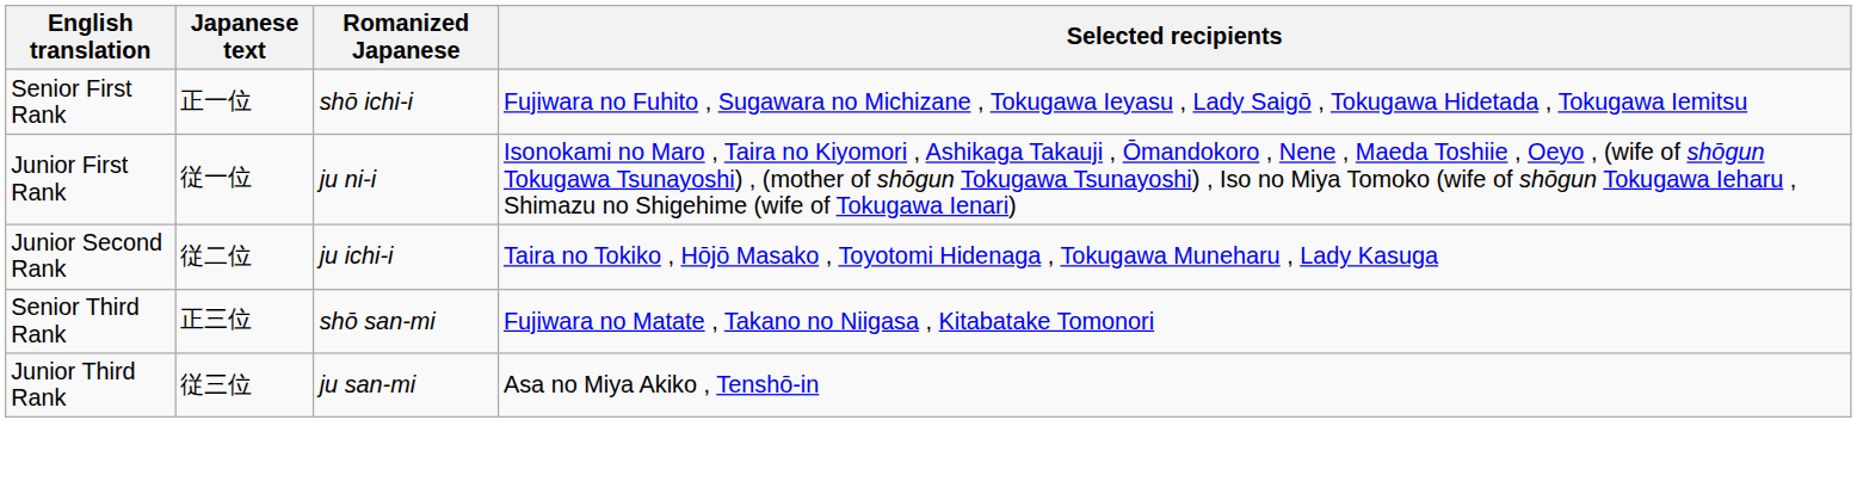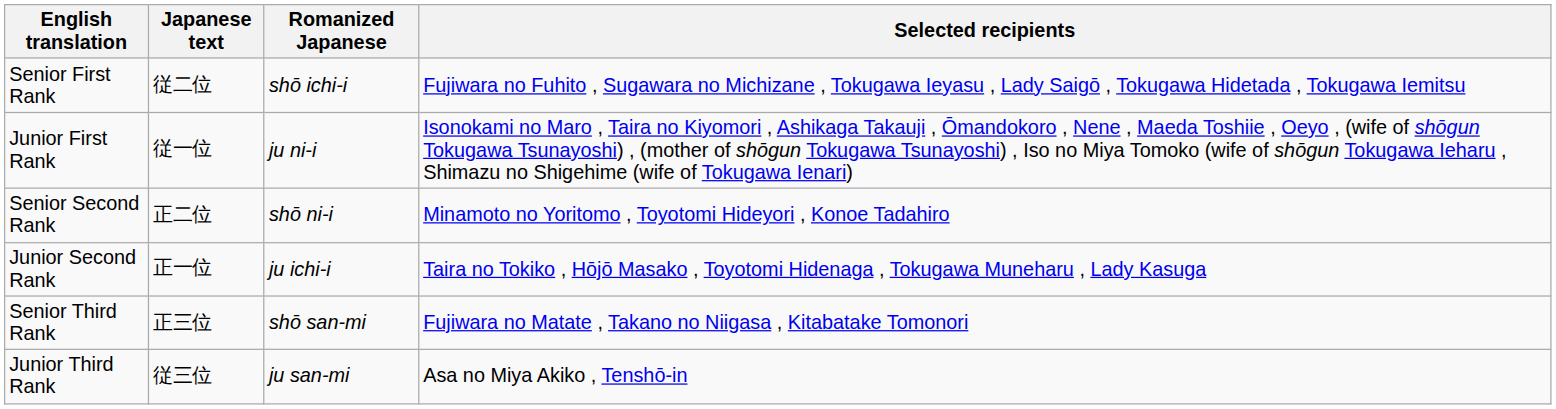 <table class=wikitable>
 <tr>
 <th scope="col">English translation</th>
 <th scope="col">Japanese text</th>
 <th scope="col">Romanized Japanese</th>
 <th scope="col">Selected recipients</th>
 </tr>
 <tr>
 <td>Senior First Rank</td>
-<td>正一位</td>
+<td>従二位</td>
 <td><em>shō ichi-i</em></td>
 <td><a href='#'>Fujiwara no Fuhito</a> , <a href='#'>Sugawara no Michizane</a> , <a href='#'>Tokugawa Ieyasu</a> , <a href='#'>Lady Saigō</a> , <a href='#'>Tokugawa Hidetada</a> , <a href='#'>Tokugawa Iemitsu</a> </td>
 </tr>
 <tr>
 <td>Junior First Rank</td>
 <td>従一位</td>
 <td><em>ju ni-i</em></td>
 <td><a href='#'>Isonokami no Maro</a> , <a href='#'>Taira no Kiyomori</a> , <a href='#'>Ashikaga Takauji</a> , <a href='#'>Ōmandokoro</a> , <a href='#'>Nene</a> , <a href='#'>Maeda Toshiie</a> , <a href='#'>Oeyo</a> ,  (wife of <em><a href='#'>shōgun</a></em> <a href='#'>Tokugawa Tsunayoshi</a>) ,  (mother of <em>shōgun</em> <a href='#'>Tokugawa Tsunayoshi</a>) , Iso no Miya Tomoko (wife of <em>shōgun</em> <a href='#'>Tokugawa Ieharu</a> , Shimazu no Shigehime (wife of <a href='#'>Tokugawa Ienari</a>) </td>
 </tr>
 <tr>
+<td>Senior Second Rank</td>
+<td>正二位</td>
+<td><em>shō ni-i</em></td>
+<td><a href='#'>Minamoto no Yoritomo</a> , <a href='#'>Toyotomi Hideyori</a> , <a href='#'>Konoe Tadahiro</a> </td>
+</tr>
+<tr>
 <td>Junior Second Rank</td>
-<td>従二位</td>
+<td>正一位</td>
 <td><em>ju ichi-i</em></td>
 <td><a href='#'>Taira no Tokiko</a> , <a href='#'>Hōjō Masako</a> , <a href='#'>Toyotomi Hidenaga</a> , <a href='#'>Tokugawa Muneharu</a> , <a href='#'>Lady Kasuga</a> </td>
 </tr>
 <tr>
 <td>Senior Third Rank</td>
 <td>正三位</td>
 <td><em>shō san-mi</em></td>
 <td><a href='#'>Fujiwara no Matate</a> , <a href='#'>Takano no Niigasa</a> , <a href='#'>Kitabatake Tomonori</a> </td>
 </tr>
 <tr>
 <td>Junior Third Rank</td>
 <td>従三位</td>
 <td><em>ju san-mi</em></td>
 <td>Asa no Miya Akiko , <a href='#'>Tenshō-in</a> </td>
 </tr>
 </table>
